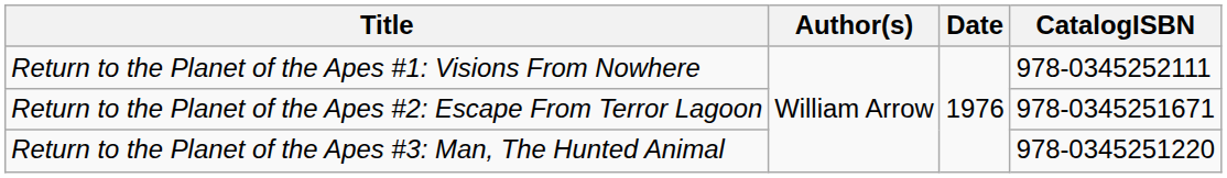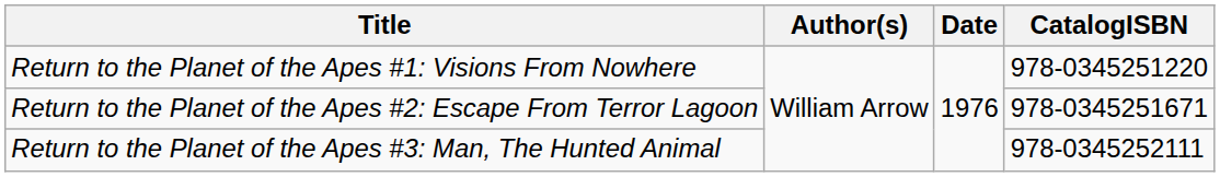 <table class="wikitable">
 <tr>
 <th>Title</th>
 <th>Author(s)</th>
 <th>Date</th>
 <th>CatalogISBN</th>
 </tr>
 <tr>
 <td><em>Return to the Planet of the Apes #1: Visions From Nowhere</em></td>
 <td rowspan="3">William Arrow</td>
 <td rowspan="3">1976</td>
-<td>978-0345252111</td>
+<td>978-0345251220</td>
 </tr>
 <tr>
 <td><em>Return to the Planet of the Apes #2: Escape From Terror Lagoon</em></td>
 <td>978-0345251671</td>
 </tr>
 <tr>
 <td><em>Return to the Planet of the Apes #3: Man, The Hunted Animal</em></td>
-<td>978-0345251220</td>
+<td>978-0345252111</td>
 </tr>
 </table>
